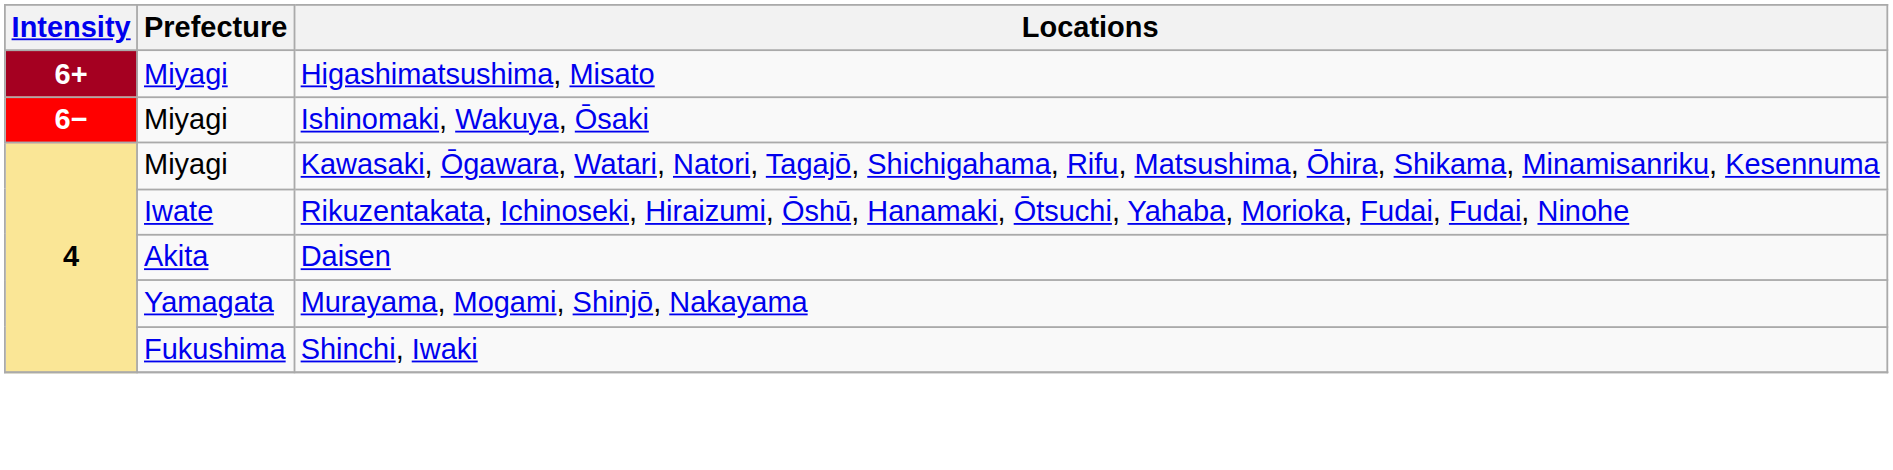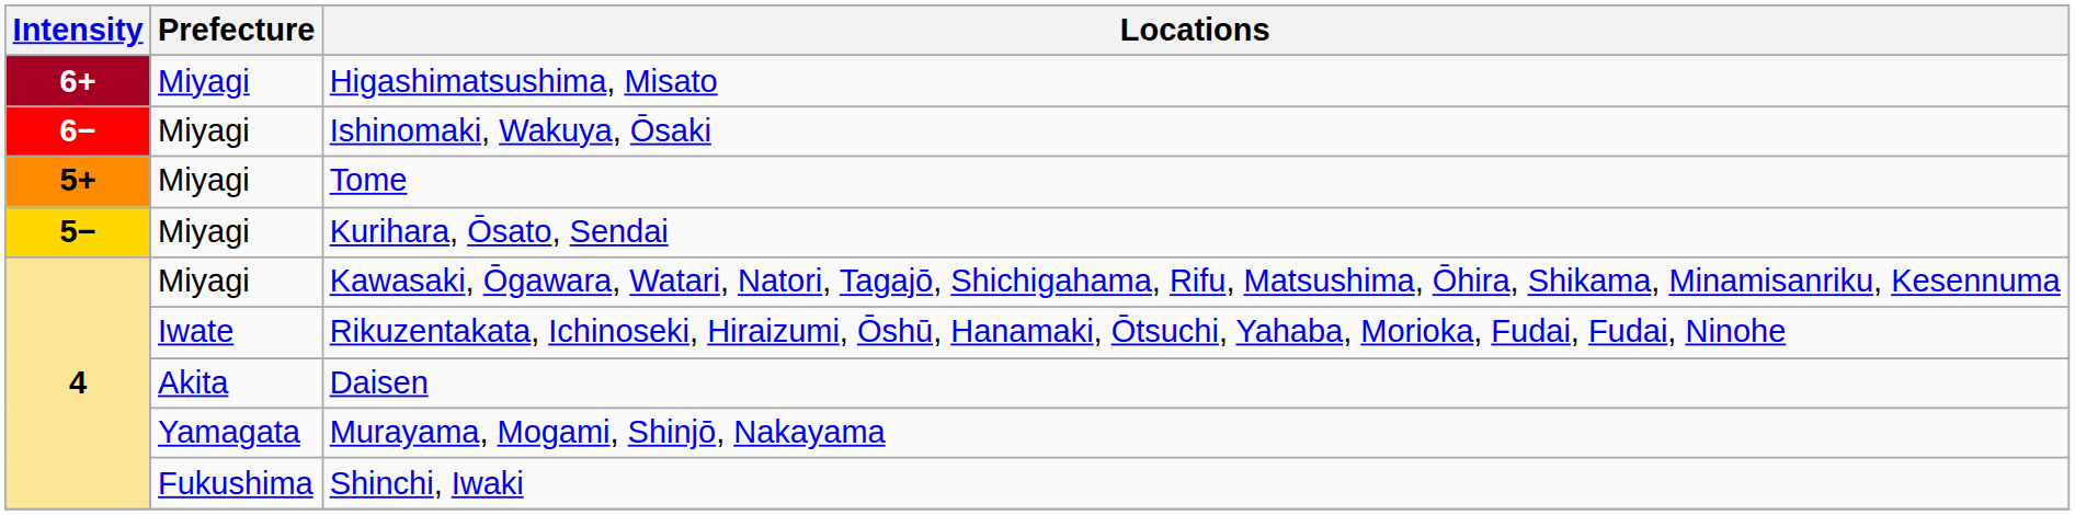 <table class="wikitable">
 <tr>
 <th><a href='#'>Intensity</a></th>
 <th>Prefecture</th>
 <th>Locations</th>
 </tr>
 <tr>
 <th style="background:#a50021; color:white;">6+</th>
 <td><a href='#'>Miyagi</a></td>
 <td><a href='#'>Higashimatsushima</a>, <a href='#'>Misato</a></td>
 </tr>
 <tr>
 <th style="background:#f00; color:white;">6−</th>
 <td>Miyagi</td>
 <td><a href='#'>Ishinomaki</a>, <a href='#'>Wakuya</a>,  <a href='#'>Ōsaki</a></td>
+</tr>
+<tr>
+<th style="background:#ff8c00">5+</th>
+<td>Miyagi</td>
+<td><a href='#'>Tome</a></td>
+</tr>
+<tr>
+<th style="background:#ffd700">5−</th>
+<td>Miyagi</td>
+<td><a href='#'>Kurihara</a>, <a href='#'>Ōsato</a>, <a href='#'>Sendai</a></td>
 </tr>
 <tr>
 <th rowspan="5" style="background:#fae696">4</th>
 <td>Miyagi</td>
 <td><a href='#'>Kawasaki</a>, <a href='#'>Ōgawara</a>, <a href='#'>Watari</a>, <a href='#'>Natori</a>, <a href='#'>Tagajō</a>, <a href='#'>Shichigahama</a>, <a href='#'>Rifu</a>, <a href='#'>Matsushima</a>, <a href='#'>Ōhira</a>, <a href='#'>Shikama</a>, <a href='#'>Minamisanriku</a>, <a href='#'>Kesennuma</a></td>
 </tr>
 <tr>
 <td><a href='#'>Iwate</a></td>
 <td><a href='#'>Rikuzentakata</a>, <a href='#'>Ichinoseki</a>, <a href='#'>Hiraizumi</a>, <a href='#'>Ōshū</a>, <a href='#'>Hanamaki</a>, <a href='#'>Ōtsuchi</a>, <a href='#'>Yahaba</a>, <a href='#'>Morioka</a>, <a href='#'>Fudai</a>, <a href='#'>Fudai</a>, <a href='#'>Ninohe</a></td>
 </tr>
 <tr>
 <td><a href='#'>Akita</a></td>
 <td><a href='#'>Daisen</a></td>
 </tr>
 <tr>
 <td><a href='#'>Yamagata</a></td>
 <td><a href='#'>Murayama</a>, <a href='#'>Mogami</a>, <a href='#'>Shinjō</a>, <a href='#'>Nakayama</a></td>
 </tr>
 <tr>
 <td><a href='#'>Fukushima</a></td>
 <td><a href='#'>Shinchi</a>, <a href='#'>Iwaki</a></td>
 </tr>
 <tr>
 </tr>
 </table>
